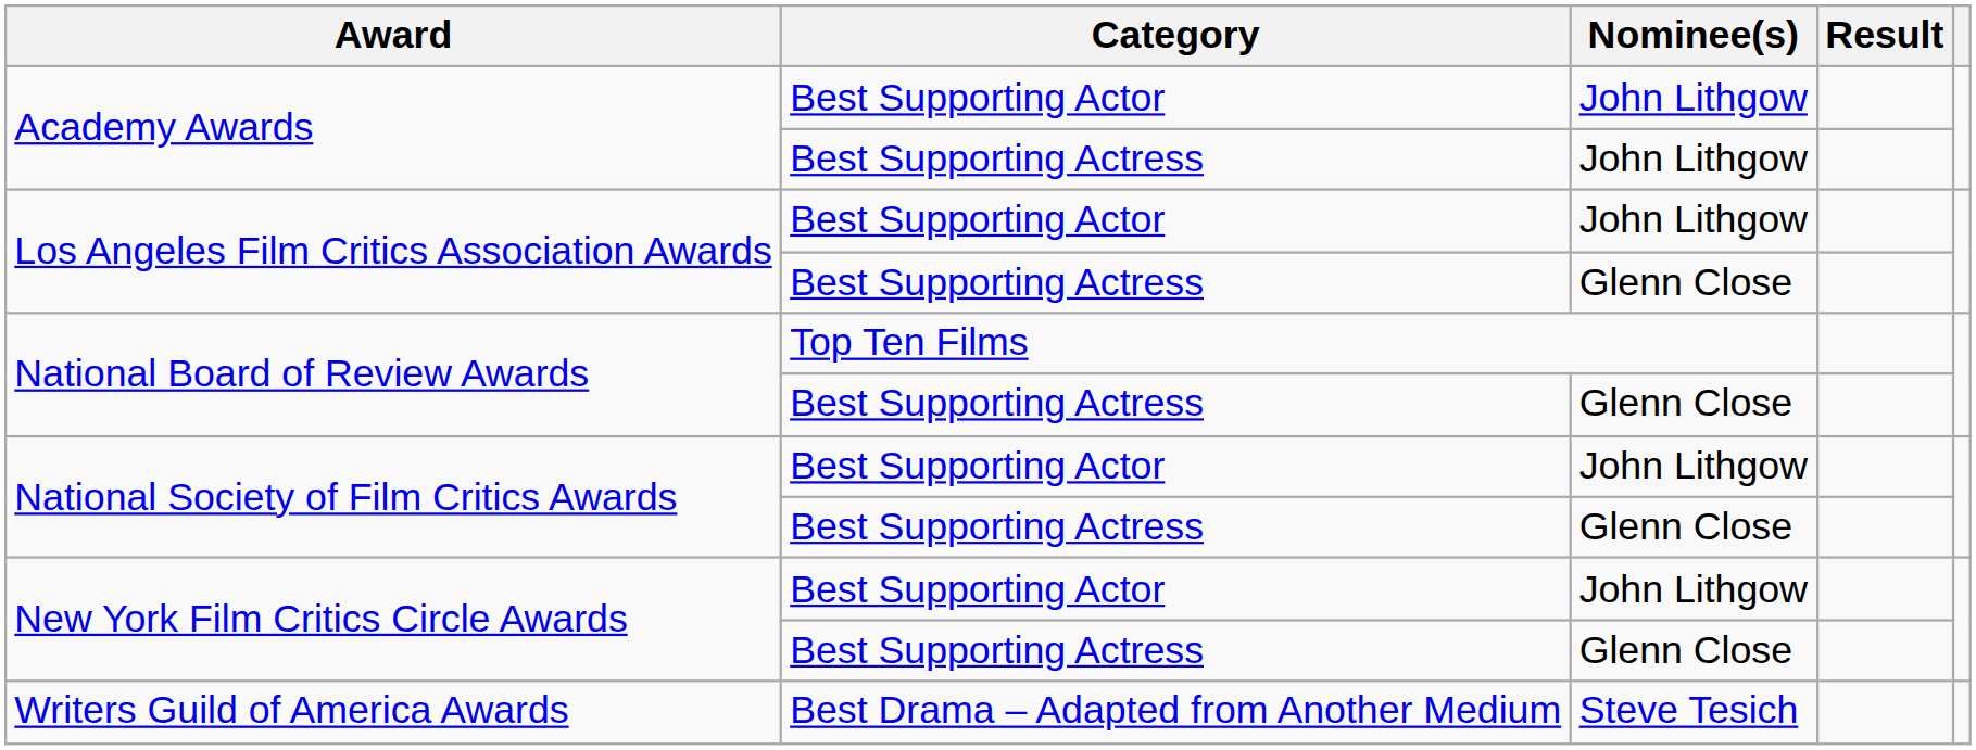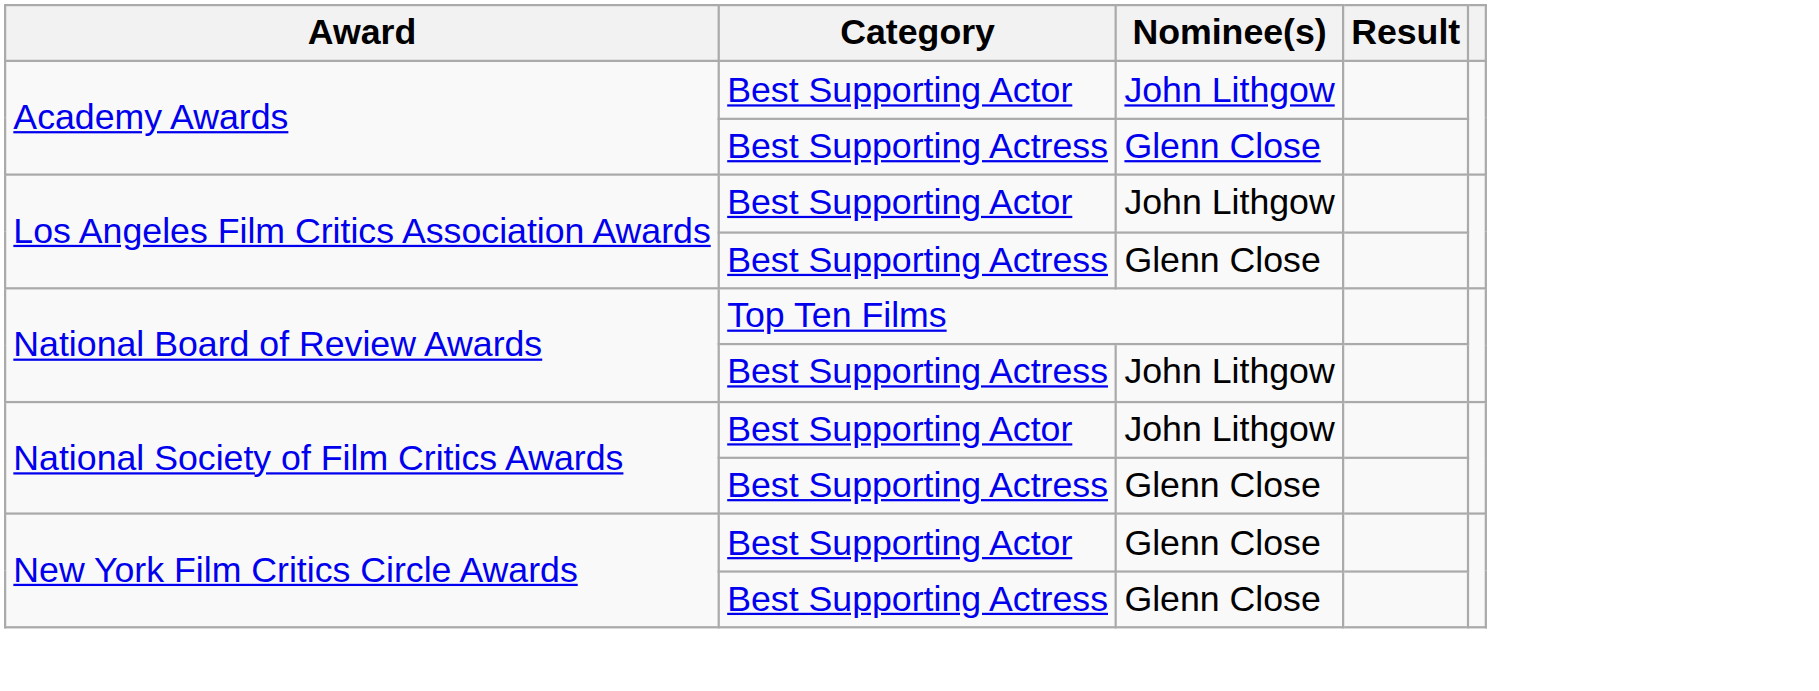 <table class="wikitable plainrowheaders">
 <tr>
 <th>Award</th>
 <th>Category</th>
 <th>Nominee(s)</th>
 <th>Result</th>
 <th></th>
 </tr>
 <tr>
 <td rowspan="2"><a href='#'>Academy Awards</a></td>
 <td><a href='#'>Best Supporting Actor</a></td>
 <td><a href='#'>John Lithgow</a></td>
 <td></td>
 <td align="center" rowspan="2"></td>
 </tr>
 <tr>
 <td><a href='#'>Best Supporting Actress</a></td>
-<td>John Lithgow</td>
+<td><a href='#'>Glenn Close</a></td>
 <td></td>
 </tr>
 <tr>
 <td rowspan="2"><a href='#'>Los Angeles Film Critics Association Awards</a></td>
 <td><a href='#'>Best Supporting Actor</a></td>
 <td>John Lithgow</td>
 <td></td>
 <td align="center" rowspan="2"></td>
 </tr>
 <tr>
 <td><a href='#'>Best Supporting Actress</a></td>
 <td>Glenn Close</td>
 <td></td>
 </tr>
 <tr>
 <td rowspan="2"><a href='#'>National Board of Review Awards</a></td>
 <td colspan="2"><a href='#'>Top Ten Films</a></td>
 <td></td>
 <td align="center" rowspan="2"></td>
 </tr>
 <tr>
 <td><a href='#'>Best Supporting Actress</a></td>
-<td>Glenn Close</td>
+<td>John Lithgow</td>
 <td></td>
 </tr>
 <tr>
 <td rowspan="2"><a href='#'>National Society of Film Critics Awards</a></td>
 <td><a href='#'>Best Supporting Actor</a></td>
 <td>John Lithgow</td>
 <td></td>
 <td align="center" rowspan="2"></td>
 </tr>
 <tr>
 <td><a href='#'>Best Supporting Actress</a></td>
 <td>Glenn Close</td>
 <td></td>
 </tr>
 <tr>
 <td rowspan="2"><a href='#'>New York Film Critics Circle Awards</a></td>
 <td><a href='#'>Best Supporting Actor</a></td>
-<td>John Lithgow</td>
+<td>Glenn Close</td>
 <td></td>
 <td align="center" rowspan="2"></td>
 </tr>
 <tr>
 <td><a href='#'>Best Supporting Actress</a></td>
 <td>Glenn Close</td>
 <td></td>
 </tr>
-<tr>
-<td><a href='#'>Writers Guild of America Awards</a></td>
-<td><a href='#'>Best Drama – Adapted from Another Medium</a></td>
-<td><a href='#'>Steve Tesich</a></td>
-<td></td>
-<td align="center"></td>
-</tr>
 </table>
